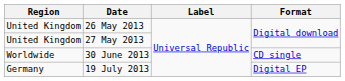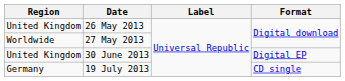 <table class="wikitable">
 <tr>
 <th>Region</th>
 <th>Date</th>
 <th>Label</th>
 <th>Format</th>
 </tr>
 <tr>
 <td>United Kingdom</td>
 <td>26 May 2013</td>
 <td rowspan="4"><a href='#'>Universal Republic</a></td>
 <td rowspan="2"><a href='#'>Digital download</a></td>
 </tr>
 <tr>
-<td>United Kingdom</td>
+<td>Worldwide</td>
 <td>27 May 2013</td>
 </tr>
 <tr>
-<td>Worldwide</td>
+<td>United Kingdom</td>
 <td>30 June 2013</td>
-<td><a href='#'>CD single</a></td>
+<td><a href='#'>Digital EP</a></td>
 </tr>
 <tr>
 <td>Germany</td>
 <td>19 July 2013</td>
-<td><a href='#'>Digital EP</a></td>
+<td><a href='#'>CD single</a></td>
 </tr>
 </table>
